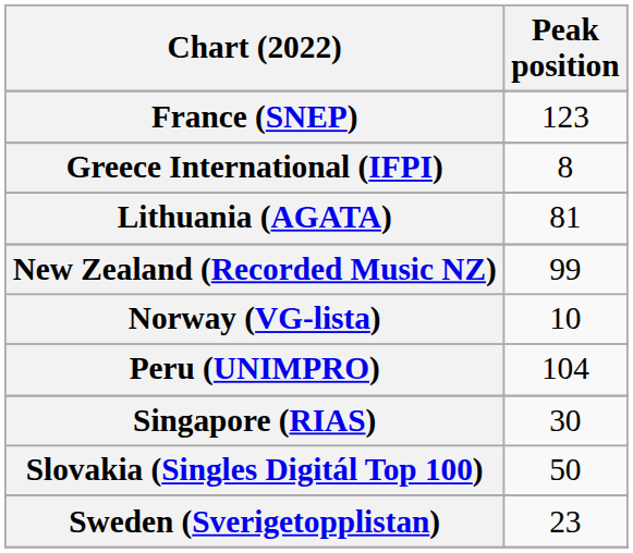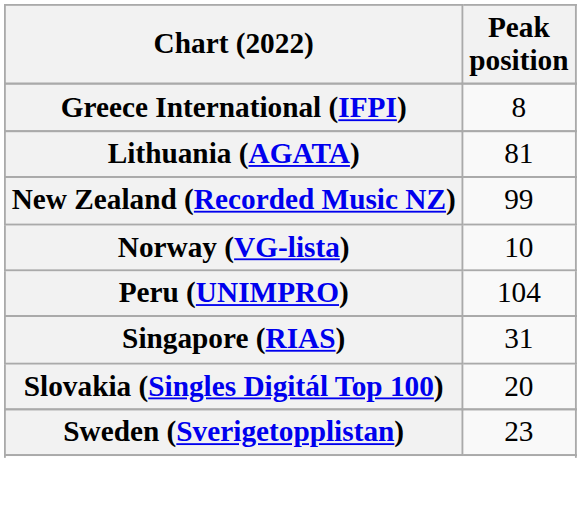 <table class="wikitable sortable plainrowheaders" style="text-align:center">
 <tr>
 <th scope="col">Chart (2022)</th>
 <th scope="col">Peak<br>position</th>
 </tr>
 <tr>
 </tr>
 <tr>
 </tr>
 <tr>
 </tr>
 <tr>
 </tr>
 <tr>
 </tr>
 <tr>
 </tr>
 <tr>
 </tr>
 <tr>
-</tr>
-<tr>
-<th scope="row">France (<a href='#'>SNEP</a>)</th>
-<td>123</td>
 </tr>
 <tr>
 </tr>
 <tr>
 </tr>
 <tr>
 <th scope="row">Greece International (<a href='#'>IFPI</a>)</th>
 <td>8</td>
 </tr>
 <tr>
 </tr>
 <tr>
 </tr>
 <tr>
 </tr>
 <tr>
 <th scope="row">Lithuania (<a href='#'>AGATA</a>)</th>
 <td>81</td>
 </tr>
 <tr>
 </tr>
 <tr>
 <th scope="row">New Zealand (<a href='#'>Recorded Music NZ</a>)</th>
 <td>99</td>
 </tr>
 <tr>
 <th scope="row">Norway (<a href='#'>VG-lista</a>)</th>
 <td>10</td>
 </tr>
 <tr>
 <th scope="row">Peru (<a href='#'>UNIMPRO</a>)</th>
 <td>104</td>
 </tr>
 <tr>
 </tr>
 <tr>
 <th scope="row">Singapore (<a href='#'>RIAS</a>)</th>
-<td>30</td>
+<td>31</td>
 </tr>
 <tr>
 <th scope="row">Slovakia (<a href='#'>Singles Digitál Top 100</a>)</th>
-<td>50</td>
+<td>20</td>
 </tr>
 <tr>
 </tr>
 <tr>
 <th scope="row">Sweden (<a href='#'>Sverigetopplistan</a>)</th>
 <td>23</td>
 </tr>
 <tr>
 </tr>
 <tr>
 </tr>
 <tr>
 </tr>
 <tr>
 </tr>
 <tr>
 </tr>
 <tr>
 </tr>
 </table>
